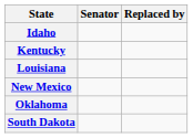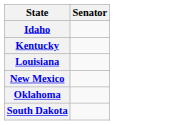 <table class="wikitable sortable plainrowheaders">
 <tr>
 <th scope="col">State</th>
 <th scope="col">Senator</th>
-<th scope="col">Replaced by</th>
 </tr>
 <tr>
 <th><a href='#'>Idaho</a></th>
-<td></td>
 <td></td>
 </tr>
 <tr>
 <th><a href='#'>Kentucky</a></th>
 <td></td>
-<td></td>
 </tr>
 <tr>
 <th><a href='#'>Louisiana</a></th>
-<td></td>
 <td></td>
 </tr>
 <tr>
 <th><a href='#'>New Mexico</a></th>
 <td></td>
-<td></td>
 </tr>
 <tr>
 <th><a href='#'>Oklahoma</a></th>
-<td></td>
 <td></td>
 </tr>
 <tr>
 <th><a href='#'>South Dakota</a></th>
 <td></td>
-<td></td>
 </tr>
 </table>
